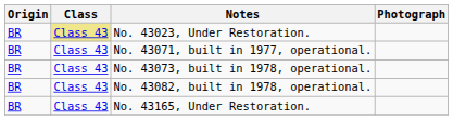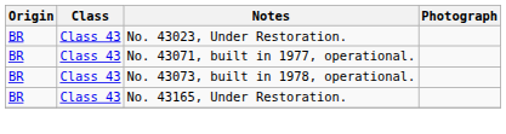 <table class="wikitable">
 <tr>
 <th>Origin</th>
 <th>Class</th>
 <th>Notes</th>
 <th>Photograph</th>
 </tr>
 <tr>
 <td><a href='#'>BR</a></td>
-<td style="background: khaki;"><a href='#'>Class 43</a></td>
+<td><a href='#'>Class 43</a></td>
 <td>No. 43023, Under Restoration.</td>
 <td></td>
 </tr>
 <tr>
 <td><a href='#'>BR</a></td>
 <td><a href='#'>Class 43</a></td>
 <td>No. 43071, built in 1977, operational.</td>
 <td></td>
 </tr>
 <tr>
 <td><a href='#'>BR</a></td>
 <td><a href='#'>Class 43</a></td>
 <td>No. 43073, built in 1978, operational.</td>
 <td></td>
 </tr>
 <tr>
 <td><a href='#'>BR</a></td>
 <td><a href='#'>Class 43</a></td>
-<td>No. 43082, built in 1978, operational.</td>
-<td></td>
-</tr>
-<tr>
-<td><a href='#'>BR</a></td>
-<td><a href='#'>Class 43</a></td>
 <td>No. 43165, Under Restoration.</td>
 <td></td>
 </tr>
 <tr>
 </tr>
 </table>
